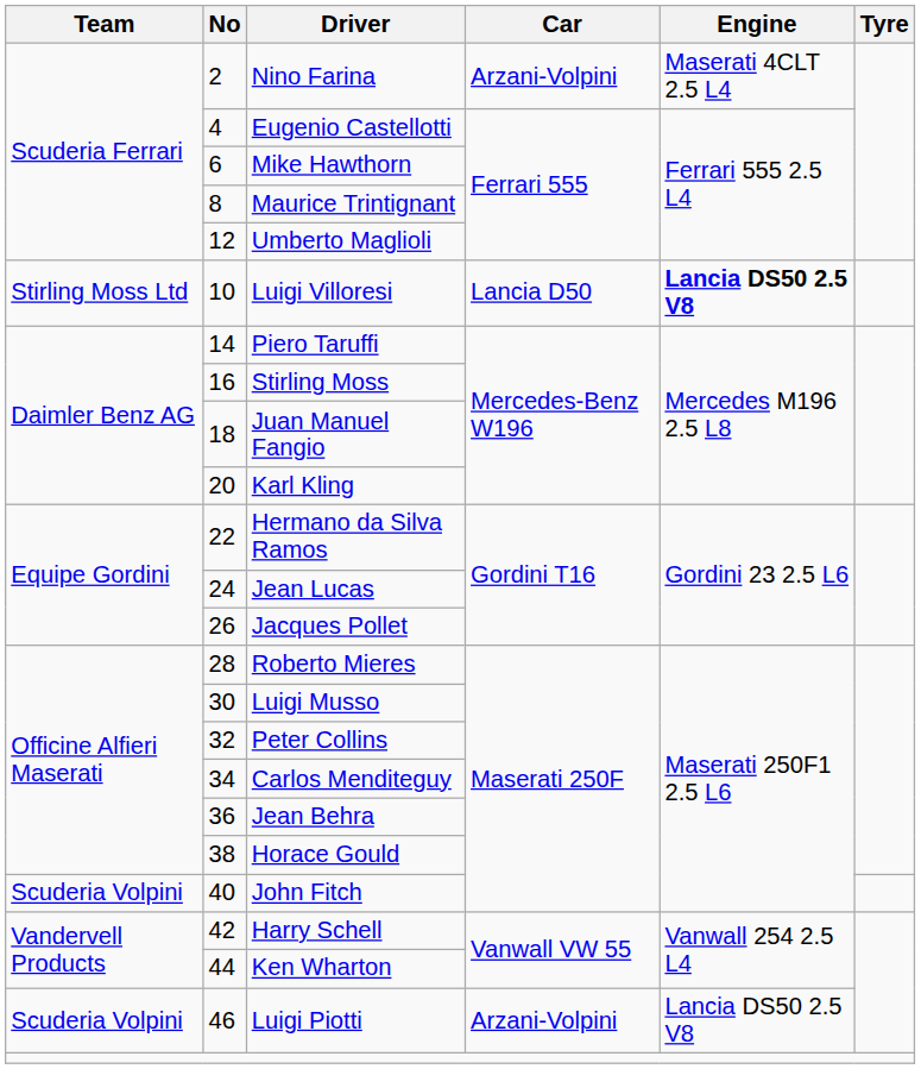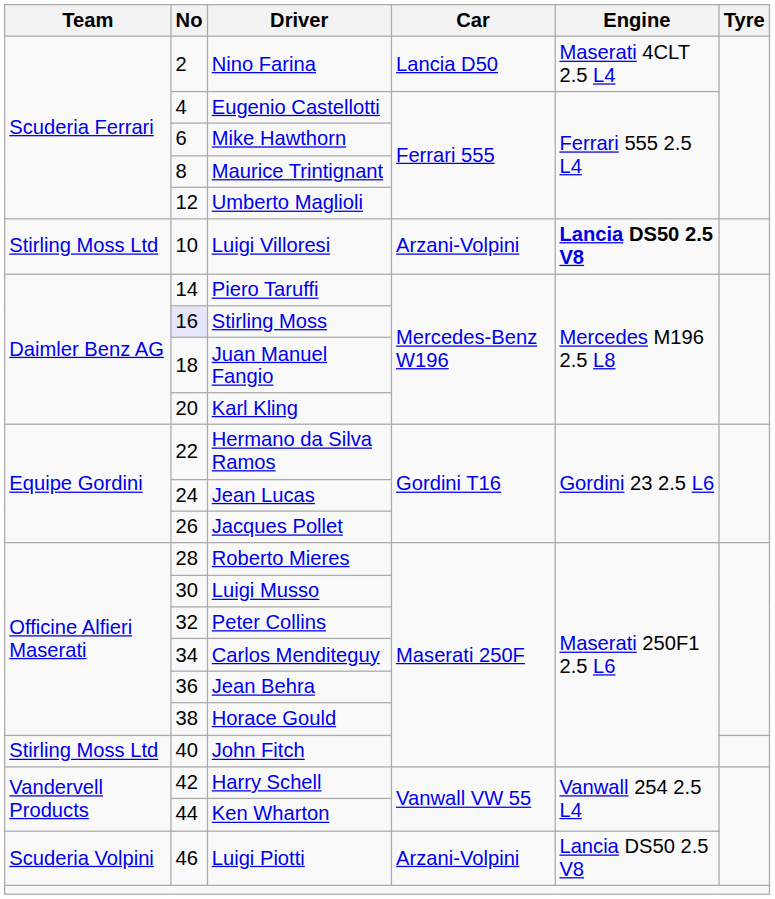 <table class="wikitable">
 <tr>
 <th>Team</th>
 <th>No</th>
 <th>Driver</th>
 <th>Car</th>
 <th>Engine</th>
 <th>Tyre</th>
 </tr>
 <tr>
 <td rowspan="5"> <a href='#'>Scuderia Ferrari</a></td>
 <td>2</td>
 <td> <a href='#'>Nino Farina</a></td>
-<td><a href='#'>Arzani-Volpini</a></td>
+<td><a href='#'>Lancia D50</a></td>
 <td><a href='#'>Maserati</a> 4CLT 2.5 <a href='#'>L4</a></td>
 <td rowspan="5"></td>
 </tr>
 <tr>
 <td>4</td>
 <td> <a href='#'>Eugenio Castellotti</a></td>
 <td rowspan="4"><a href='#'>Ferrari 555</a></td>
 <td rowspan="4"><a href='#'>Ferrari</a> 555 2.5 <a href='#'>L4</a></td>
 </tr>
 <tr>
 <td>6</td>
 <td> <a href='#'>Mike Hawthorn</a></td>
 </tr>
 <tr>
 <td>8</td>
 <td> <a href='#'>Maurice Trintignant</a></td>
 </tr>
 <tr>
 <td>12</td>
 <td> <a href='#'>Umberto Maglioli</a></td>
 </tr>
 <tr>
 <td> <a href='#'>Stirling Moss Ltd</a></td>
 <td>10</td>
 <td> <a href='#'>Luigi Villoresi</a></td>
-<td><a href='#'>Lancia D50</a></td>
+<td><a href='#'>Arzani-Volpini</a></td>
 <td><strong><a href='#'>Lancia</a> DS50 2.5 <a href='#'>V8</a></strong></td>
 <td></td>
 </tr>
 <tr>
 <td rowspan="4"> <a href='#'>Daimler Benz AG</a></td>
 <td>14</td>
 <td> <a href='#'>Piero Taruffi</a></td>
 <td rowspan="4"><a href='#'>Mercedes-Benz W196</a></td>
 <td rowspan="4"><a href='#'>Mercedes</a> M196 2.5 <a href='#'>L8</a></td>
 <td rowspan="4"></td>
 </tr>
 <tr>
-<td>16</td>
+<td style="background: lavender;">16</td>
 <td> <a href='#'>Stirling Moss</a></td>
 </tr>
 <tr>
 <td>18</td>
 <td> <a href='#'>Juan Manuel Fangio</a></td>
 </tr>
 <tr>
 <td>20</td>
 <td> <a href='#'>Karl Kling</a></td>
 </tr>
 <tr>
 <td rowspan="3"> <a href='#'>Equipe Gordini</a></td>
 <td>22</td>
 <td> <a href='#'>Hermano da Silva Ramos</a></td>
 <td rowspan="3"><a href='#'>Gordini T16</a></td>
 <td rowspan="3"><a href='#'>Gordini</a> 23 2.5 <a href='#'>L6</a></td>
 <td rowspan="3"></td>
 </tr>
 <tr>
 <td>24</td>
 <td> <a href='#'>Jean Lucas</a></td>
 </tr>
 <tr>
 <td>26</td>
 <td> <a href='#'>Jacques Pollet</a></td>
 </tr>
 <tr>
 <td rowspan="6"> <a href='#'>Officine Alfieri Maserati</a></td>
 <td>28</td>
 <td> <a href='#'>Roberto Mieres</a></td>
 <td rowspan="7"><a href='#'>Maserati 250F</a></td>
 <td rowspan="7"><a href='#'>Maserati</a> 250F1 2.5 <a href='#'>L6</a></td>
 <td rowspan="6"></td>
 </tr>
 <tr>
 <td>30</td>
 <td> <a href='#'>Luigi Musso</a></td>
 </tr>
 <tr>
 <td>32</td>
 <td> <a href='#'>Peter Collins</a></td>
 </tr>
 <tr>
 <td>34</td>
 <td> <a href='#'>Carlos Menditeguy</a></td>
 </tr>
 <tr>
 <td>36</td>
 <td> <a href='#'>Jean Behra</a></td>
 </tr>
 <tr>
 <td>38</td>
 <td> <a href='#'>Horace Gould</a></td>
 </tr>
 <tr>
-<td> <a href='#'>Scuderia Volpini</a></td>
+<td> <a href='#'>Stirling Moss Ltd</a></td>
 <td>40</td>
 <td> <a href='#'>John Fitch</a></td>
 <td></td>
 </tr>
 <tr>
 <td rowspan="2"> <a href='#'>Vandervell Products</a></td>
 <td>42</td>
 <td> <a href='#'>Harry Schell</a></td>
 <td rowspan="2"><a href='#'>Vanwall VW 55</a></td>
 <td rowspan="2"><a href='#'>Vanwall</a> 254 2.5 <a href='#'>L4</a></td>
 <td rowspan="3"></td>
 </tr>
 <tr>
 <td>44</td>
 <td> <a href='#'>Ken Wharton</a></td>
 </tr>
 <tr>
 <td> <a href='#'>Scuderia Volpini</a></td>
 <td>46</td>
 <td> <a href='#'>Luigi Piotti</a></td>
 <td><a href='#'>Arzani-Volpini</a></td>
 <td><a href='#'>Lancia</a> DS50 2.5 <a href='#'>V8</a></td>
 </tr>
 <tr>
 <td colspan=6></td>
 </tr>
 </table>
